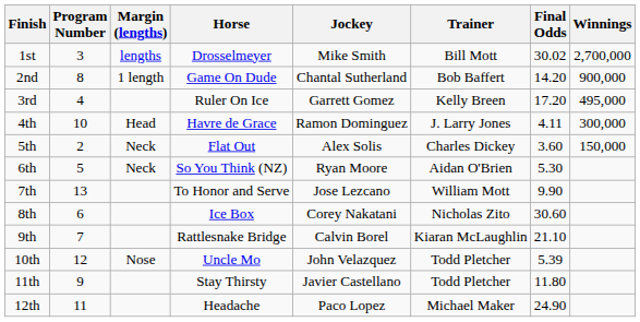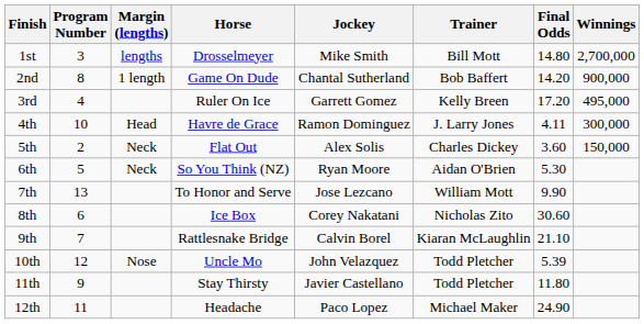 <table class="wikitable sortable" style="text-align:center">
 <tr>
 <th>Finish</th>
 <th>Program<br>Number</th>
 <th>Margin<br>(<a href='#'>lengths</a>)</th>
 <th>Horse</th>
 <th>Jockey</th>
 <th>Trainer</th>
 <th>Final<br> Odds</th>
 <th>Winnings</th>
 </tr>
 <tr>
 <td>1st</td>
 <td>3</td>
 <td> <a href='#'>lengths</a></td>
 <td><a href='#'>Drosselmeyer</a></td>
 <td>Mike Smith</td>
 <td>Bill Mott</td>
-<td>30.02</td>
+<td>14.80</td>
 <td>2,700,000</td>
 </tr>
 <tr>
 <td>2nd</td>
 <td>8</td>
 <td>1 length</td>
 <td><a href='#'>Game On Dude</a></td>
 <td>Chantal Sutherland</td>
 <td>Bob Baffert</td>
 <td>14.20</td>
 <td>900,000</td>
 </tr>
 <tr>
 <td>3rd</td>
 <td>4</td>
 <td></td>
 <td>Ruler On Ice</td>
 <td>Garrett Gomez</td>
 <td>Kelly Breen</td>
 <td>17.20</td>
 <td>495,000</td>
 </tr>
 <tr>
 <td>4th</td>
 <td>10</td>
 <td>Head</td>
 <td><a href='#'>Havre de Grace</a></td>
 <td>Ramon Dominguez</td>
 <td>J. Larry Jones</td>
 <td>4.11</td>
 <td>300,000</td>
 </tr>
 <tr>
 <td>5th</td>
 <td>2</td>
 <td>Neck</td>
 <td><a href='#'>Flat Out</a></td>
 <td>Alex Solis</td>
 <td>Charles Dickey</td>
 <td>3.60</td>
 <td>150,000</td>
 </tr>
 <tr>
 <td>6th</td>
 <td>5</td>
 <td>Neck</td>
 <td><a href='#'>So You Think</a> (NZ)</td>
 <td>Ryan Moore</td>
 <td>Aidan O'Brien</td>
 <td>5.30</td>
 <td></td>
 </tr>
 <tr>
 <td>7th</td>
 <td>13</td>
 <td></td>
 <td>To Honor and Serve</td>
 <td>Jose Lezcano</td>
 <td>William Mott</td>
 <td>9.90</td>
 <td></td>
 </tr>
 <tr>
 <td>8th</td>
 <td>6</td>
 <td></td>
 <td><a href='#'>Ice Box</a></td>
 <td>Corey Nakatani</td>
 <td>Nicholas Zito</td>
 <td>30.60</td>
 <td></td>
 </tr>
 <tr>
 <td>9th</td>
 <td>7</td>
 <td></td>
 <td>Rattlesnake Bridge</td>
 <td>Calvin Borel</td>
 <td>Kiaran McLaughlin</td>
 <td>21.10</td>
 <td></td>
 </tr>
 <tr>
 <td>10th</td>
 <td>12</td>
 <td>Nose</td>
 <td><a href='#'>Uncle Mo</a></td>
 <td>John Velazquez</td>
 <td>Todd Pletcher</td>
 <td>5.39</td>
 <td></td>
 </tr>
 <tr>
 <td>11th</td>
 <td>9</td>
 <td></td>
 <td>Stay Thirsty</td>
 <td>Javier Castellano</td>
 <td>Todd Pletcher</td>
 <td>11.80</td>
 <td></td>
 </tr>
 <tr>
 <td>12th</td>
 <td>11</td>
 <td></td>
 <td>Headache</td>
 <td>Paco Lopez</td>
 <td>Michael Maker</td>
 <td>24.90</td>
 <td></td>
 </tr>
 </table>
